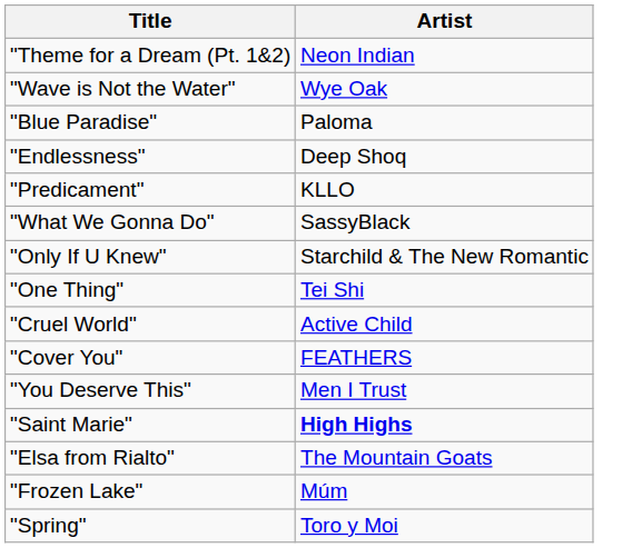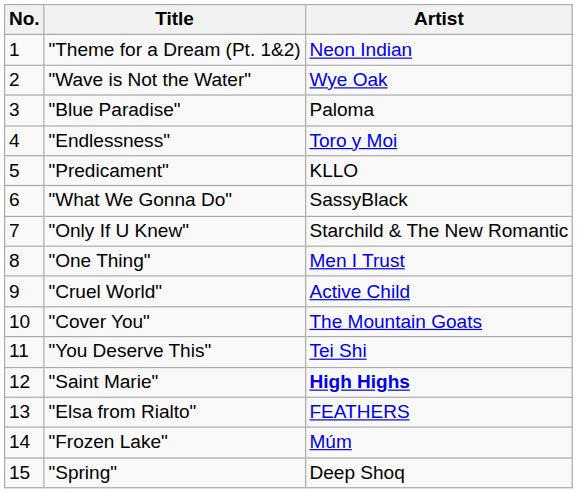 <table class="wikitable">
 <tr>
+<th>No.</th>
 <th>Title</th>
 <th>Artist</th>
 </tr>
 <tr>
+<td>1</td>
 <td>"Theme for a Dream (Pt. 1&2)</td>
 <td><a href='#'>Neon Indian</a></td>
 </tr>
 <tr>
+<td>2</td>
 <td>"Wave is Not the Water"</td>
 <td><a href='#'>Wye Oak</a></td>
 </tr>
 <tr>
+<td>3</td>
 <td>"Blue Paradise"</td>
 <td>Paloma</td>
 </tr>
 <tr>
+<td>4</td>
 <td>"Endlessness"</td>
-<td>Deep Shoq</td>
+<td><a href='#'>Toro y Moi</a></td>
 </tr>
 <tr>
+<td>5</td>
 <td>"Predicament"</td>
 <td>KLLO</td>
 </tr>
 <tr>
+<td>6</td>
 <td>"What We Gonna Do"</td>
 <td>SassyBlack</td>
 </tr>
 <tr>
+<td>7</td>
 <td>"Only If U Knew"</td>
 <td>Starchild & The New Romantic</td>
 </tr>
 <tr>
+<td>8</td>
 <td>"One Thing"</td>
-<td><a href='#'>Tei Shi</a></td>
+<td><a href='#'>Men I Trust</a></td>
 </tr>
 <tr>
+<td>9</td>
 <td>"Cruel World"</td>
 <td><a href='#'>Active Child</a></td>
 </tr>
 <tr>
+<td>10</td>
 <td>"Cover You"</td>
-<td><a href='#'>FEATHERS</a></td>
+<td><a href='#'>The Mountain Goats</a></td>
 </tr>
 <tr>
+<td>11</td>
 <td>"You Deserve This"</td>
-<td><a href='#'>Men I Trust</a></td>
+<td><a href='#'>Tei Shi</a></td>
 </tr>
 <tr>
+<td>12</td>
 <td>"Saint Marie"</td>
 <td><strong><a href='#'>High Highs</a></strong></td>
 </tr>
 <tr>
+<td>13</td>
 <td>"Elsa from Rialto"</td>
-<td><a href='#'>The Mountain Goats</a></td>
+<td><a href='#'>FEATHERS</a></td>
 </tr>
 <tr>
+<td>14</td>
 <td>"Frozen Lake"</td>
 <td><a href='#'>Múm</a></td>
 </tr>
 <tr>
+<td>15</td>
 <td>"Spring"</td>
-<td><a href='#'>Toro y Moi</a></td>
+<td>Deep Shoq</td>
 </tr>
 </table>
